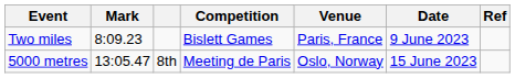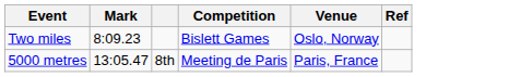 <table class="wikitable">
 <tr>
 <th>Event</th>
 <th>Mark</th>
 <th></th>
 <th>Competition</th>
 <th>Venue</th>
-<th>Date</th>
 <th>Ref</th>
 </tr>
 <tr>
 <td><a href='#'>Two miles</a></td>
 <td>8:09.23 </td>
 <td></td>
 <td><a href='#'>Bislett Games</a></td>
-<td><a href='#'>Paris, France</a></td>
-<td><a href='#'>9 June 2023</a></td>
+<td><a href='#'>Oslo, Norway</a></td>
 <td></td>
 </tr>
 <tr>
 <td><a href='#'>5000 metres</a></td>
 <td>13:05.47</td>
 <td>8th</td>
 <td><a href='#'>Meeting de Paris</a></td>
-<td><a href='#'>Oslo, Norway</a></td>
-<td><a href='#'>15 June 2023</a></td>
+<td><a href='#'>Paris, France</a></td>
 <td></td>
 </tr>
 </table>
